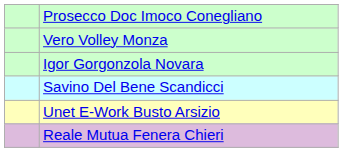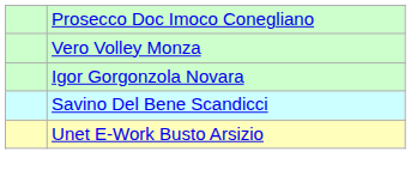 <table class="wikitable" style="text-align: center;">
 <tr bgcolor=#ccffcc>
 <td width=30></td>
 <td width=310 align=left><a href='#'>Prosecco Doc Imoco Conegliano</a></td>
 </tr>
 <tr bgcolor=#ccffcc>
 <td></td>
 <td align=left><a href='#'>Vero Volley Monza</a></td>
 </tr>
 <tr bgcolor=#ccffcc>
 <td></td>
 <td align=left><a href='#'>Igor Gorgonzola Novara</a></td>
 </tr>
 <tr bgcolor=#ccffff>
 <td></td>
 <td align=left><a href='#'>Savino Del Bene Scandicci</a></td>
 </tr>
 <tr bgcolor=#ffffbb>
 <td></td>
 <td align=left><a href='#'>Unet E-Work Busto Arsizio</a></td>
 </tr>
-<tr bgcolor=#ddbbdd>
-<td></td>
-<td align=left><a href='#'>Reale Mutua Fenera Chieri</a></td>
-</tr>
 </table>
